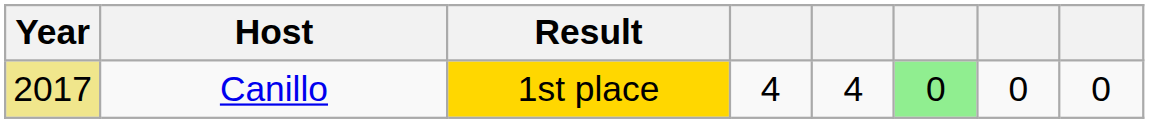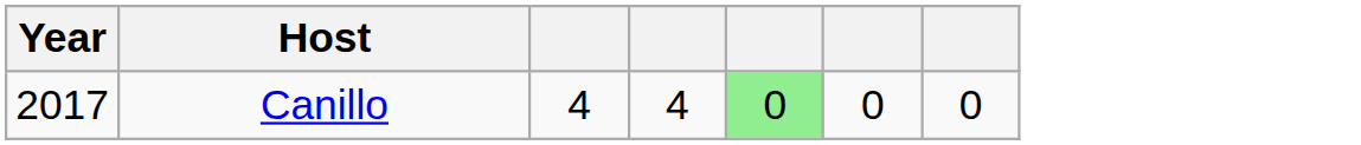 <table class="wikitable" style="text-align:center">
 <tr>
 <th width=30>Year</th>
 <th width=150>Host</th>
-<th width=120>Result</th>
 <th width=30></th>
 <th width=30></th>
 <th width=30></th>
 <th width=30></th>
 <th width=30></th>
 </tr>
 <tr>
-<td style="background: khaki;">2017</td>
+<td>2017</td>
 <td> <a href='#'>Canillo</a></td>
-<td bgcolor="#ffd700"> 1st place</td>
 <td>4</td>
 <td>4</td>
 <td style="background: lightgreen;">0</td>
 <td>0</td>
 <td>0</td>
 </tr>
 </table>
